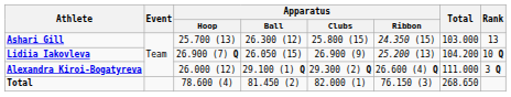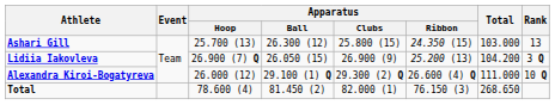 <table class=wikitable style=font-size:90%;text-align:center>
 <tr>
 <th rowspan=2>Athlete</th>
 <th rowspan=2>Event</th>
 <th colspan=4>Apparatus</th>
 <th rowspan=2>Total</th>
 <th rowspan=2>Rank</th>
 </tr>
 <tr style=font-size:95%>
 <th>Hoop</th>
 <th>Ball</th>
 <th>Clubs</th>
 <th>Ribbon</th>
 </tr>
 <tr>
 <td align=left><strong><a href='#'>Ashari Gill</a></strong></td>
 <td align=left rowspan=3>Team</td>
 <td>25.700 (13)</td>
 <td>26.300 (12)</td>
 <td>25.800 (15)</td>
 <td><em>24.350</em> (15)</td>
 <td>103.000</td>
 <td>13</td>
 </tr>
 <tr>
 <td align=left><strong><a href='#'>Lidiia Iakovleva</a></strong></td>
 <td>26.900 (7) <strong>Q</strong></td>
 <td>26.050 (15)</td>
 <td>26.900 (9)</td>
 <td><em>25.200</em> (13)</td>
 <td>104.200</td>
-<td>10 <strong>Q</strong></td>
+<td>3 <strong>Q</strong></td>
 </tr>
 <tr>
 <td align=left><strong><a href='#'>Alexandra Kiroi-Bogatyreva</a></strong></td>
 <td>26.000 (12)</td>
 <td>29.100 (1) <strong>Q</strong></td>
 <td>29.300 (2) <strong>Q</strong></td>
 <td>26.600 (4) <strong>Q</strong></td>
 <td>111.000</td>
-<td>3 <strong>Q</strong></td>
+<td>10 <strong>Q</strong></td>
 </tr>
 <tr>
 <td align=left><strong>Total</strong></td>
 <td></td>
 <td>78.600 (4)</td>
 <td>81.450 (2)</td>
 <td>82.000 (1)</td>
 <td>76.150 (3)</td>
 <td>268.650</td>
 <td></td>
 </tr>
 </table>
